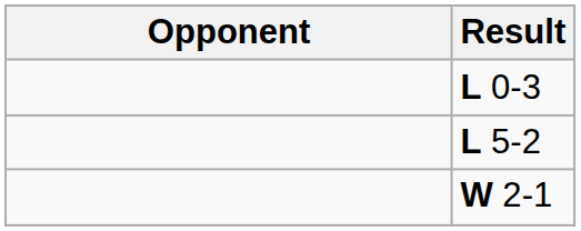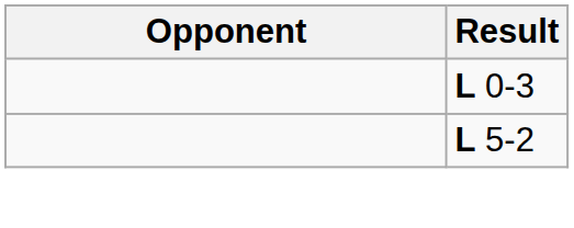 <table class=wikitable>
 <tr>
 <th width=200>Opponent</th>
 <th>Result</th>
 </tr>
 <tr>
 <td><strong></strong></td>
 <td><strong>L</strong> 0-3</td>
 </tr>
 <tr>
 <td><strong></strong></td>
 <td><strong>L</strong> 5-2</td>
 </tr>
-<tr>
-<td></td>
-<td><strong>W</strong> 2-1</td>
-</tr>
 </table>
